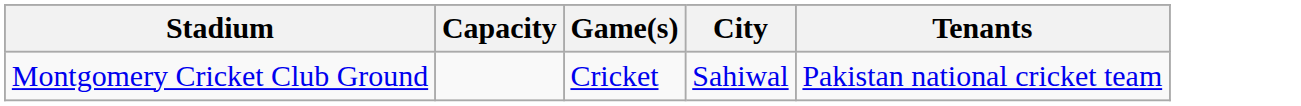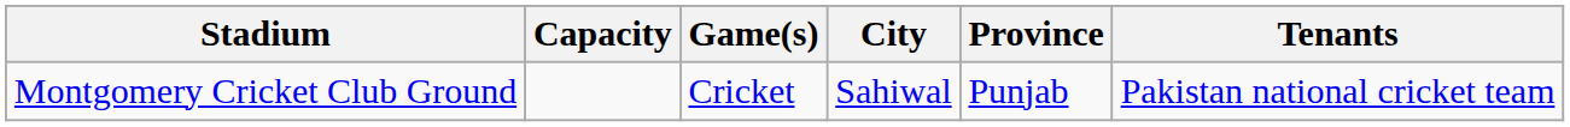 <table class="sortable wikitable">
 <tr>
 <th>Stadium</th>
 <th>Capacity</th>
 <th>Game(s)</th>
 <th>City</th>
+<th>Province</th>
 <th>Tenants</th>
 </tr>
 <tr>
 <td><a href='#'>Montgomery Cricket Club Ground</a></td>
 <td></td>
 <td> <a href='#'>Cricket</a></td>
 <td><a href='#'>Sahiwal</a></td>
+<td><a href='#'>Punjab</a></td>
 <td><a href='#'>Pakistan national cricket team</a></td>
 </tr>
 </table>
